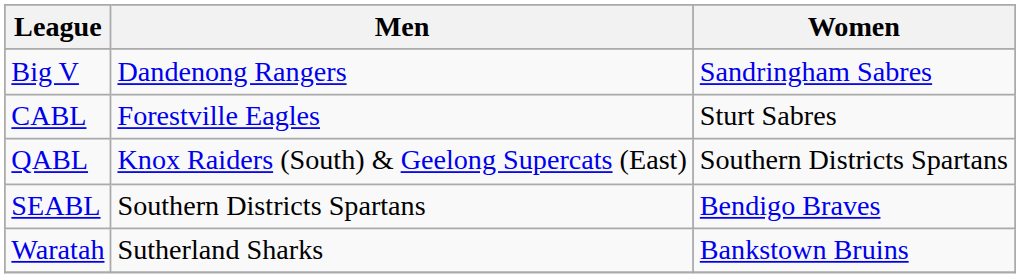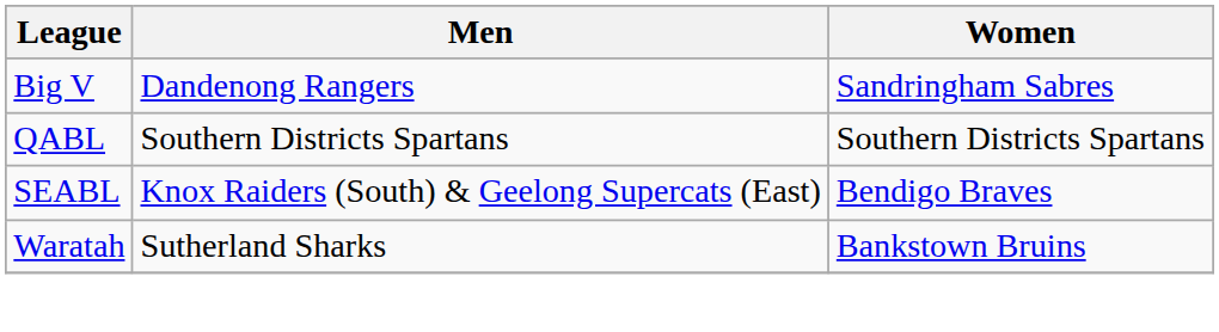 <table class="wikitable">
 <tr>
 <th>League</th>
 <th>Men</th>
 <th>Women</th>
 </tr>
 <tr>
 <td><a href='#'>Big V</a></td>
 <td><a href='#'>Dandenong Rangers</a></td>
 <td><a href='#'>Sandringham Sabres</a></td>
 </tr>
 <tr>
-<td><a href='#'>CABL</a></td>
-<td><a href='#'>Forestville Eagles</a></td>
-<td>Sturt Sabres</td>
-</tr>
-<tr>
 <td><a href='#'>QABL</a></td>
-<td><a href='#'>Knox Raiders</a> (South) & <a href='#'>Geelong Supercats</a> (East)</td>
+<td>Southern Districts Spartans</td>
 <td>Southern Districts Spartans</td>
 </tr>
 <tr>
 <td><a href='#'>SEABL</a></td>
-<td>Southern Districts Spartans</td>
+<td><a href='#'>Knox Raiders</a> (South) & <a href='#'>Geelong Supercats</a> (East)</td>
 <td><a href='#'>Bendigo Braves</a></td>
 </tr>
 <tr>
 <td><a href='#'>Waratah</a></td>
 <td>Sutherland Sharks</td>
 <td><a href='#'>Bankstown Bruins</a></td>
 </tr>
 <tr>
 </tr>
 </table>
